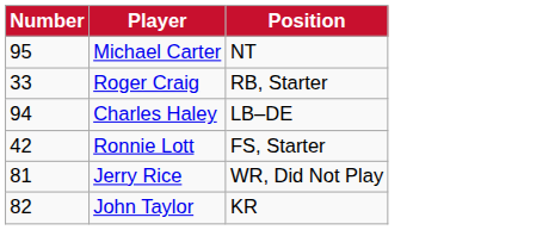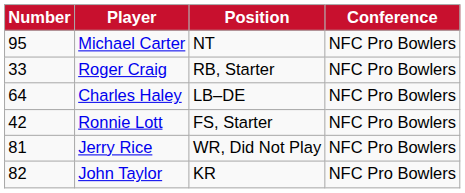 <table class="wikitable">
 <tr>
 <th style="color:#FFFFFF; background:#C8102E;">Number</th>
 <th style="color:#FFFFFF; background:#C8102E;">Player</th>
 <th style="color:#FFFFFF; background:#C8102E;">Position</th>
+<th style="color:#FFFFFF; background:#C8102E;">Conference</th>
 </tr>
 <tr>
 <td>95</td>
 <td><a href='#'>Michael Carter</a></td>
 <td>NT</td>
+<td>NFC Pro Bowlers</td>
 </tr>
 <tr>
 <td>33</td>
 <td><a href='#'>Roger Craig</a></td>
 <td>RB, Starter</td>
+<td>NFC Pro Bowlers</td>
 </tr>
 <tr>
-<td>94</td>
+<td>64</td>
 <td><a href='#'>Charles Haley</a></td>
 <td>LB–DE</td>
+<td>NFC Pro Bowlers</td>
 </tr>
 <tr>
 <td>42</td>
 <td><a href='#'>Ronnie Lott</a></td>
 <td>FS, Starter</td>
+<td>NFC Pro Bowlers</td>
 </tr>
 <tr>
 <td>81</td>
 <td><a href='#'>Jerry Rice</a></td>
 <td>WR, Did Not Play</td>
+<td>NFC Pro Bowlers</td>
 </tr>
 <tr>
 <td>82</td>
 <td><a href='#'>John Taylor</a></td>
 <td>KR</td>
+<td>NFC Pro Bowlers</td>
 </tr>
 </table>
